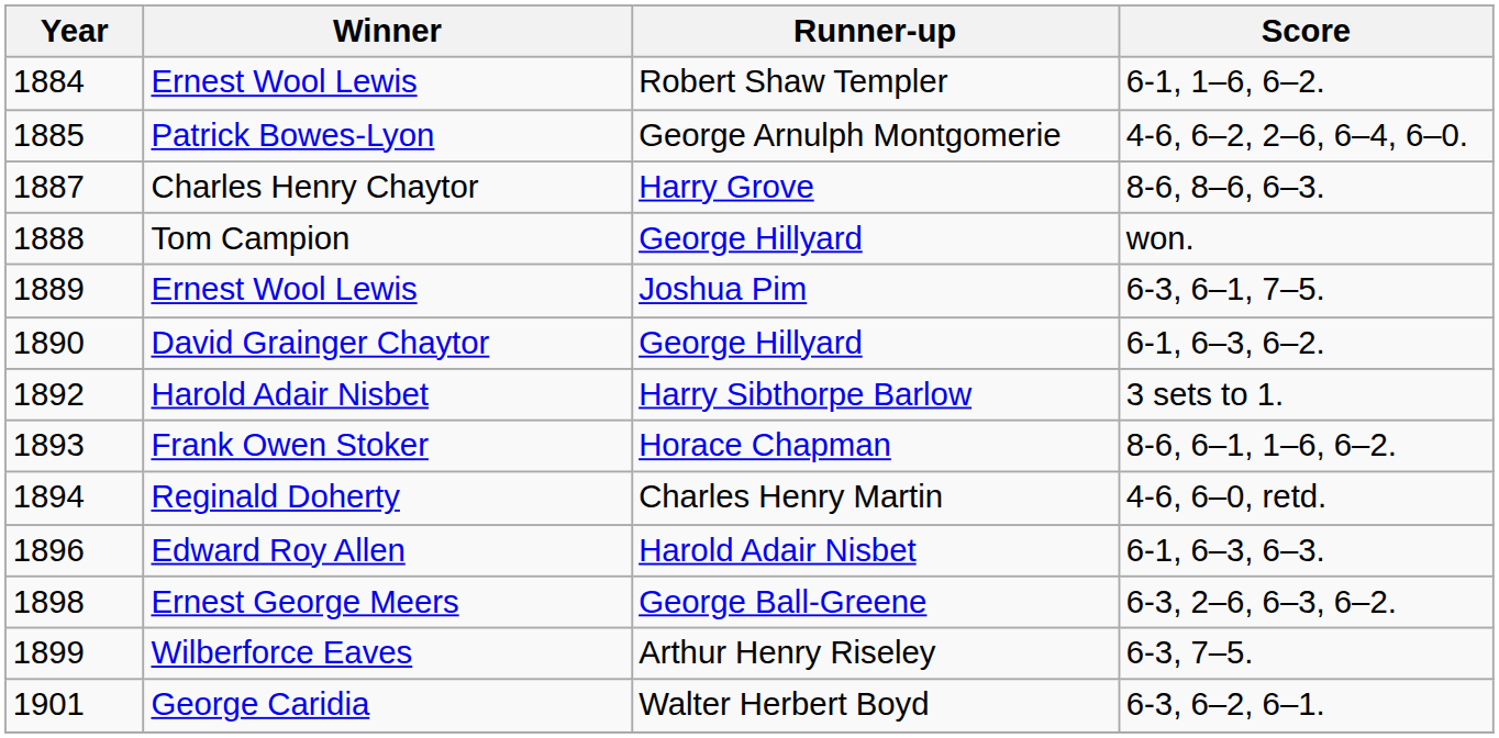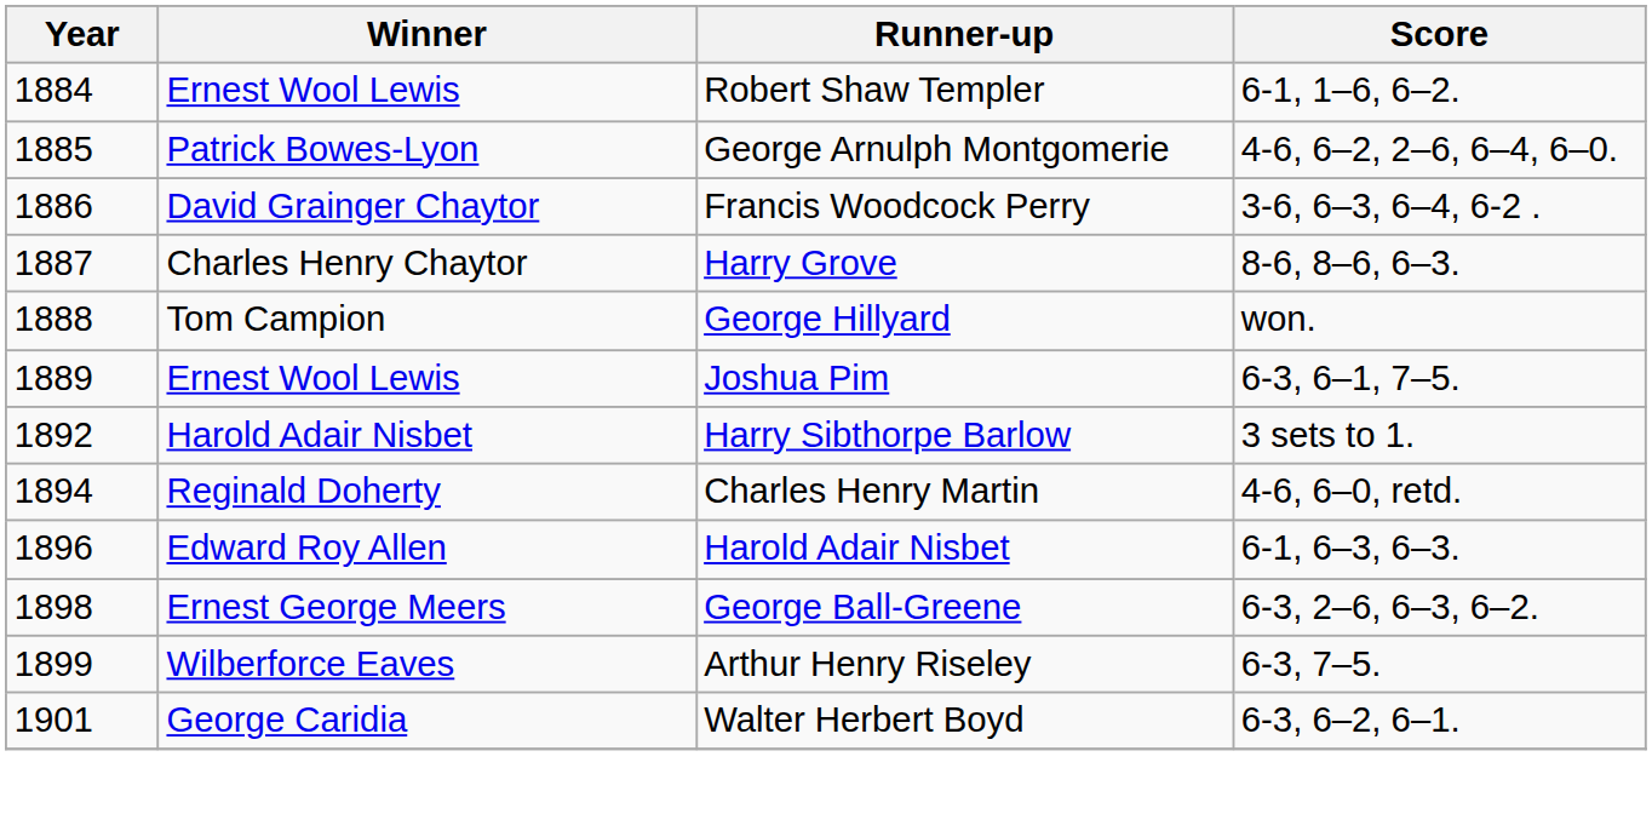 <table class="wikitable" style="font-size:98%;">
 <tr>
 <th style="width:60px;">Year</th>
 <th style="width:230px;">Winner</th>
 <th style="width:230px;">Runner-up</th>
 <th style="width:175px;">Score</th>
 </tr>
 <tr>
 <td>1884</td>
 <td> <a href='#'>Ernest Wool Lewis</a></td>
 <td>  Robert Shaw Templer</td>
 <td>6-1, 1–6, 6–2.</td>
 </tr>
 <tr>
 <td>1885</td>
 <td> <a href='#'>Patrick Bowes-Lyon</a></td>
 <td> George Arnulph Montgomerie</td>
 <td>4-6, 6–2, 2–6, 6–4, 6–0.</td>
 </tr>
 <tr>
+<td>1886</td>
+<td> <a href='#'>David Grainger Chaytor</a></td>
+<td> Francis Woodcock Perry</td>
+<td>3-6, 6–3, 6–4, 6-2 .</td>
+</tr>
+<tr>
 <td>1887</td>
 <td> Charles Henry Chaytor</td>
 <td> <a href='#'>Harry Grove</a></td>
 <td>8-6, 8–6, 6–3.</td>
 </tr>
 <tr>
 <td>1888</td>
 <td> Tom Campion</td>
 <td> <a href='#'>George Hillyard</a></td>
 <td>won.</td>
 </tr>
 <tr>
 <td>1889</td>
 <td> <a href='#'>Ernest Wool Lewis</a></td>
 <td> <a href='#'>Joshua Pim</a></td>
 <td>6-3, 6–1, 7–5.</td>
 </tr>
 <tr>
-<td>1890</td>
-<td> <a href='#'>David Grainger Chaytor</a></td>
-<td> <a href='#'>George Hillyard</a></td>
-<td>6-1, 6–3, 6–2.</td>
-</tr>
-<tr>
 <td>1892</td>
 <td> <a href='#'>Harold Adair Nisbet</a></td>
 <td> <a href='#'>Harry Sibthorpe Barlow</a></td>
 <td>3 sets to 1.</td>
-</tr>
-<tr>
-<td>1893</td>
-<td> <a href='#'>Frank Owen Stoker</a></td>
-<td> <a href='#'>Horace Chapman</a></td>
-<td>8-6, 6–1, 1–6, 6–2.</td>
 </tr>
 <tr>
 <td>1894</td>
 <td> <a href='#'>Reginald Doherty</a></td>
 <td> Charles Henry Martin</td>
 <td>4-6, 6–0, retd.</td>
 </tr>
 <tr>
 <td>1896</td>
 <td> <a href='#'>Edward Roy Allen</a></td>
 <td> <a href='#'>Harold Adair Nisbet</a></td>
 <td>6-1, 6–3, 6–3.</td>
 </tr>
 <tr>
 <td>1898</td>
 <td> <a href='#'>Ernest George Meers</a></td>
 <td> <a href='#'>George Ball-Greene</a></td>
 <td>6-3, 2–6, 6–3, 6–2.</td>
 </tr>
 <tr>
 <td>1899</td>
 <td> <a href='#'>Wilberforce Eaves</a></td>
 <td> Arthur Henry Riseley</td>
 <td>6-3, 7–5.</td>
 </tr>
 <tr>
 <td>1901</td>
 <td> <a href='#'>George Caridia</a></td>
 <td>  Walter Herbert Boyd</td>
 <td>6-3, 6–2, 6–1.</td>
 </tr>
 <tr>
 </tr>
 </table>
